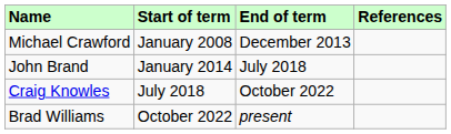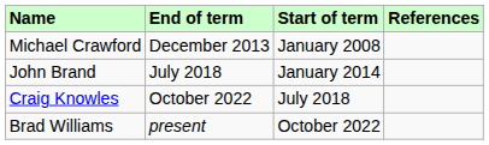 <table border="1" class="wikitable">
 <tr style="background-color:#cfc;">
 <td><strong>Name</strong></td>
+<td><strong>End of term</strong></td>
 <td><strong>Start of term</strong></td>
-<td><strong>End of term</strong></td>
 <td><strong>References</strong></td>
 </tr>
 <tr>
 <td>Michael Crawford</td>
+<td>December 2013</td>
 <td>January 2008</td>
-<td>December 2013</td>
 <td></td>
 </tr>
 <tr>
 <td>John Brand</td>
+<td>July 2018</td>
 <td>January 2014</td>
+<td></td>
+</tr>
+<tr>
+<td><a href='#'>Craig Knowles</a></td>
+<td>October 2022</td>
 <td>July 2018</td>
 <td></td>
 </tr>
 <tr>
-<td><a href='#'>Craig Knowles</a></td>
-<td>July 2018</td>
+<td>Brad Williams</td>
+<td><em>present</em></td>
 <td>October 2022</td>
 <td></td>
 </tr>
-<tr>
-<td>Brad Williams</td>
-<td>October 2022</td>
-<td><em>present</em></td>
-<td></td>
-</tr>
 </table>
